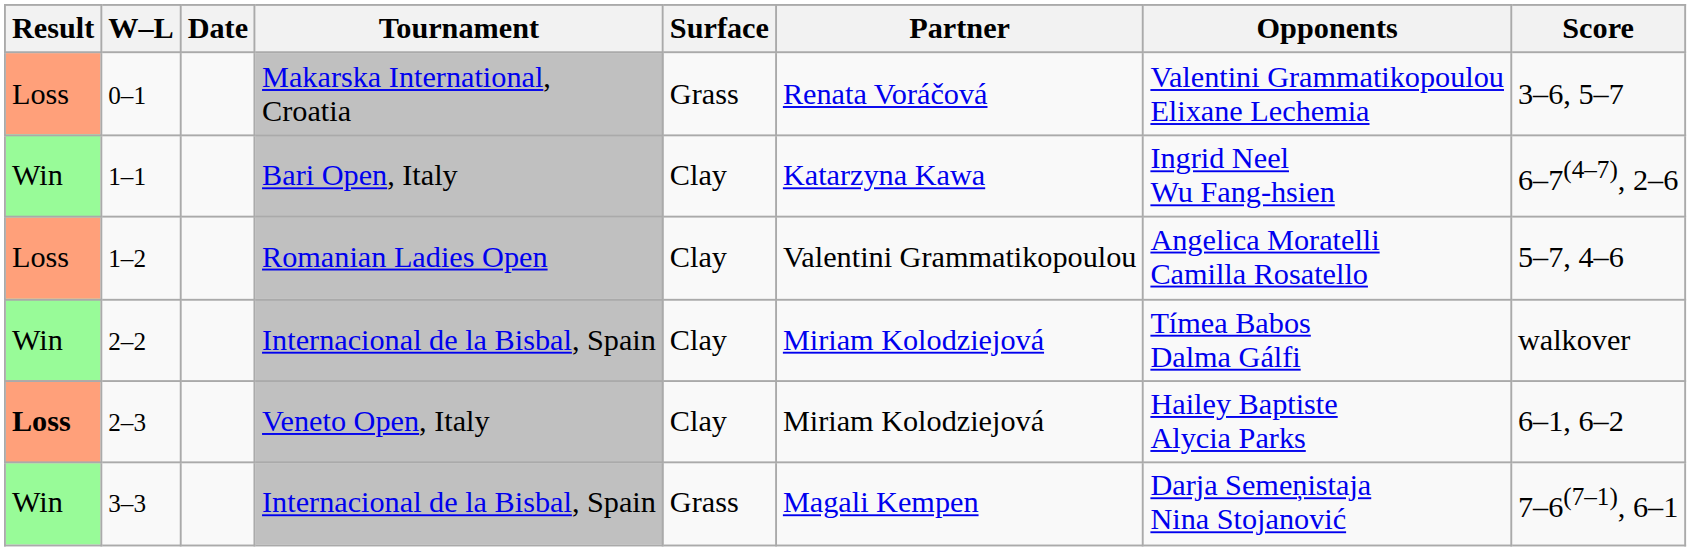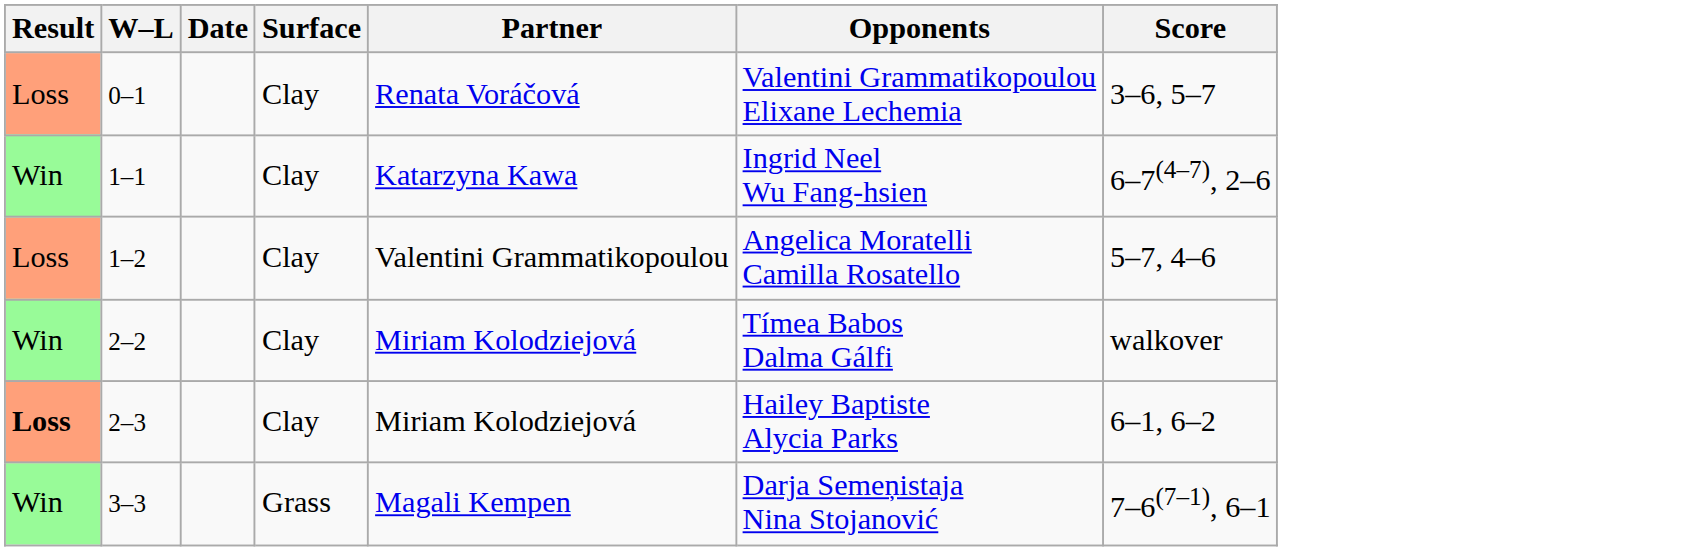 <table class="sortable wikitable">
 <tr>
 <th>Result</th>
 <th class="unsortable">W–L</th>
 <th>Date</th>
-<th>Tournament</th>
 <th>Surface</th>
 <th>Partner</th>
 <th>Opponents</th>
 <th class="unsortable">Score</th>
 </tr>
 <tr>
 <td style="background:#ffa07a;">Loss</td>
 <td><small>0–1</small></td>
 <td><a href='#'></a></td>
-<td bgcolor=silver><a href='#'>Makarska International</a>, <br>Croatia</td>
-<td>Grass</td>
+<td>Clay</td>
 <td> <a href='#'>Renata Voráčová</a></td>
 <td> <a href='#'>Valentini Grammatikopoulou</a> <br>  <a href='#'>Elixane Lechemia</a></td>
 <td>3–6, 5–7</td>
 </tr>
 <tr>
 <td bgcolor=98FB98>Win</td>
 <td><small>1–1</small></td>
 <td><a href='#'></a></td>
-<td bgcolor=silver><a href='#'>Bari Open</a>, Italy</td>
 <td>Clay</td>
 <td> <a href='#'>Katarzyna Kawa</a></td>
 <td> <a href='#'>Ingrid Neel</a> <br>  <a href='#'>Wu Fang-hsien</a></td>
 <td>6–7<sup>(4–7)</sup>, 2–6</td>
 </tr>
 <tr>
 <td bgcolor=FFA07A>Loss</td>
 <td><small>1–2</small></td>
 <td><a href='#'></a></td>
-<td bgcolor=silver><a href='#'>Romanian Ladies Open</a></td>
 <td>Clay</td>
 <td> Valentini Grammatikopoulou</td>
 <td> <a href='#'>Angelica Moratelli</a> <br>  <a href='#'>Camilla Rosatello</a></td>
 <td>5–7, 4–6</td>
 </tr>
 <tr>
 <td bgcolor=98FB98>Win</td>
 <td><small>2–2</small></td>
 <td><a href='#'></a></td>
-<td bgcolor=silver><a href='#'>Internacional de la Bisbal</a>, Spain</td>
 <td>Clay</td>
 <td> <a href='#'>Miriam Kolodziejová</a></td>
 <td> <a href='#'>Tímea Babos</a> <br>  <a href='#'>Dalma Gálfi</a></td>
 <td>walkover</td>
 </tr>
 <tr>
 <td bgcolor=FFA07A><strong>Loss</strong></td>
 <td><small>2–3</small></td>
 <td><a href='#'></a></td>
-<td bgcolor=silver><a href='#'>Veneto Open</a>, Italy</td>
 <td>Clay</td>
 <td> Miriam Kolodziejová</td>
 <td> <a href='#'>Hailey Baptiste</a> <br>  <a href='#'>Alycia Parks</a></td>
 <td>6–1, 6–2</td>
 </tr>
 <tr>
 <td bgcolor=98FB98>Win</td>
 <td><small>3–3</small></td>
 <td><a href='#'></a></td>
-<td bgcolor=silver><a href='#'>Internacional de la Bisbal</a>, Spain</td>
 <td>Grass</td>
 <td> <a href='#'>Magali Kempen</a></td>
 <td> <a href='#'>Darja Semeņistaja</a> <br>  <a href='#'>Nina Stojanović</a></td>
 <td>7–6<sup>(7–1)</sup>, 6–1</td>
 </tr>
 </table>
